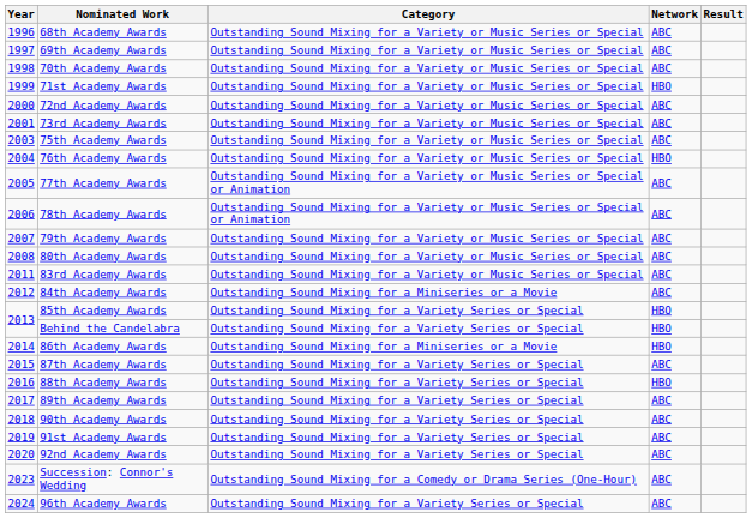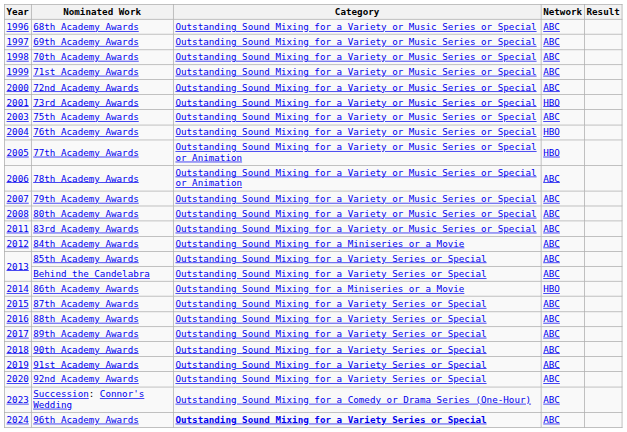 <table class="wikitable sortable">
 <tr>
 <th>Year</th>
 <th>Nominated Work</th>
 <th>Category</th>
 <th>Network</th>
 <th>Result</th>
 </tr>
 <tr>
 <td><a href='#'>1996</a></td>
 <td><a href='#'>68th Academy Awards</a></td>
 <td><a href='#'>Outstanding Sound Mixing for a Variety or Music Series or Special</a></td>
 <td><a href='#'>ABC</a></td>
 <td></td>
 </tr>
 <tr>
 <td><a href='#'>1997</a></td>
 <td><a href='#'>69th Academy Awards</a></td>
 <td><a href='#'>Outstanding Sound Mixing for a Variety or Music Series or Special</a></td>
 <td><a href='#'>ABC</a></td>
 <td></td>
 </tr>
 <tr>
 <td><a href='#'>1998</a></td>
 <td><a href='#'>70th Academy Awards</a></td>
 <td><a href='#'>Outstanding Sound Mixing for a Variety or Music Series or Special</a></td>
 <td><a href='#'>ABC</a></td>
 <td></td>
 </tr>
 <tr>
 <td><a href='#'>1999</a></td>
 <td><a href='#'>71st Academy Awards</a></td>
 <td><a href='#'>Outstanding Sound Mixing for a Variety or Music Series or Special</a></td>
-<td><a href='#'>HBO</a></td>
+<td><a href='#'>ABC</a></td>
 <td></td>
 </tr>
 <tr>
 <td><a href='#'>2000</a></td>
 <td><a href='#'>72nd Academy Awards</a></td>
 <td><a href='#'>Outstanding Sound Mixing for a Variety or Music Series or Special</a></td>
 <td><a href='#'>ABC</a></td>
 <td></td>
 </tr>
 <tr>
 <td><a href='#'>2001</a></td>
 <td><a href='#'>73rd Academy Awards</a></td>
 <td><a href='#'>Outstanding Sound Mixing for a Variety or Music Series or Special</a></td>
-<td><a href='#'>ABC</a></td>
+<td><a href='#'>HBO</a></td>
 <td></td>
 </tr>
 <tr>
 <td><a href='#'>2003</a></td>
 <td><a href='#'>75th Academy Awards</a></td>
 <td><a href='#'>Outstanding  Sound Mixing for a Variety or Music Series or Special</a></td>
 <td><a href='#'>ABC</a></td>
 <td></td>
 </tr>
 <tr>
 <td><a href='#'>2004</a></td>
 <td><a href='#'>76th Academy Awards</a></td>
 <td><a href='#'>Outstanding Sound Mixing for a Variety or Music Series or Special</a></td>
 <td><a href='#'>HBO</a></td>
 <td></td>
 </tr>
 <tr>
 <td><a href='#'>2005</a></td>
 <td><a href='#'>77th Academy Awards</a></td>
 <td><a href='#'>Outstanding Sound Mixing for a Variety or Music Series or Special or Animation</a></td>
-<td><a href='#'>ABC</a></td>
+<td><a href='#'>HBO</a></td>
 <td></td>
 </tr>
 <tr>
 <td><a href='#'>2006</a></td>
 <td><a href='#'>78th Academy Awards</a></td>
 <td><a href='#'>Outstanding Sound Mixing for a Variety or Music Series or Special or Animation</a></td>
 <td><a href='#'>ABC</a></td>
 <td></td>
 </tr>
 <tr>
 <td><a href='#'>2007</a></td>
 <td><a href='#'>79th Academy Awards</a></td>
 <td><a href='#'>Outstanding Sound Mixing for a Variety or Music Series or Special</a></td>
 <td><a href='#'>ABC</a></td>
 <td></td>
 </tr>
 <tr>
 <td><a href='#'>2008</a></td>
 <td><a href='#'>80th Academy Awards</a></td>
 <td><a href='#'>Outstanding Sound Mixing for a Variety or Music Series or Special</a></td>
 <td><a href='#'>ABC</a></td>
 <td></td>
 </tr>
 <tr>
 <td><a href='#'>2011</a></td>
 <td><a href='#'>83rd Academy Awards</a></td>
 <td><a href='#'>Outstanding Sound Mixing for a Variety or Music Series or Special</a></td>
 <td><a href='#'>ABC</a></td>
 <td></td>
 </tr>
 <tr>
 <td><a href='#'>2012</a></td>
 <td><a href='#'>84th Academy Awards</a></td>
 <td><a href='#'>Outstanding Sound Mixing for a Miniseries or a Movie</a></td>
 <td><a href='#'>ABC</a></td>
 <td></td>
 </tr>
 <tr>
 <td rowspan="2"><a href='#'>2013</a></td>
 <td><a href='#'>85th Academy Awards</a></td>
 <td><a href='#'>Outstanding Sound Mixing for a Variety Series or Special</a></td>
-<td><a href='#'>HBO</a></td>
+<td><a href='#'>ABC</a></td>
 <td></td>
 </tr>
 <tr>
 <td><a href='#'>Behind the Candelabra</a></td>
 <td><a href='#'>Outstanding Sound Mixing for a Variety Series or Special</a></td>
-<td><a href='#'>HBO</a></td>
+<td><a href='#'>ABC</a></td>
 <td></td>
 </tr>
 <tr>
 <td><a href='#'>2014</a></td>
 <td><a href='#'>86th Academy Awards</a></td>
 <td><a href='#'>Outstanding Sound Mixing for a Miniseries or a Movie</a></td>
 <td><a href='#'>HBO</a></td>
 <td></td>
 </tr>
 <tr>
 <td><a href='#'>2015</a></td>
 <td><a href='#'>87th Academy Awards</a></td>
 <td><a href='#'>Outstanding Sound Mixing for a Variety Series or Special</a></td>
 <td><a href='#'>ABC</a></td>
 <td></td>
 </tr>
 <tr>
 <td><a href='#'>2016</a></td>
 <td><a href='#'>88th Academy Awards</a></td>
 <td><a href='#'>Outstanding Sound Mixing for a Variety Series or Special</a></td>
-<td><a href='#'>HBO</a></td>
+<td><a href='#'>ABC</a></td>
 <td></td>
 </tr>
 <tr>
 <td><a href='#'>2017</a></td>
 <td><a href='#'>89th Academy Awards</a></td>
 <td><a href='#'>Outstanding Sound Mixing for a Variety Series or Special</a></td>
 <td><a href='#'>ABC</a></td>
 <td></td>
 </tr>
 <tr>
 <td><a href='#'>2018</a></td>
 <td><a href='#'>90th Academy Awards</a></td>
 <td><a href='#'>Outstanding Sound Mixing for a Variety Series or Special</a></td>
 <td><a href='#'>ABC</a></td>
 <td></td>
 </tr>
 <tr>
 <td><a href='#'>2019</a></td>
 <td><a href='#'>91st Academy Awards</a></td>
 <td><a href='#'>Outstanding Sound Mixing for a Variety Series or Special</a></td>
 <td><a href='#'>ABC</a></td>
 <td></td>
 </tr>
 <tr>
 <td><a href='#'>2020</a></td>
 <td><a href='#'>92nd Academy Awards</a></td>
 <td><a href='#'>Outstanding Sound Mixing for a Variety Series or Special</a></td>
 <td><a href='#'>ABC</a></td>
 <td></td>
 </tr>
 <tr>
 <td><a href='#'>2023</a></td>
 <td><a href='#'>Succession</a>: <a href='#'>Connor's Wedding</a></td>
 <td><a href='#'>Outstanding Sound Mixing for a Comedy or Drama Series (One-Hour)</a></td>
 <td><a href='#'>ABC</a></td>
 <td></td>
 </tr>
 <tr>
 <td><a href='#'>2024</a></td>
 <td><a href='#'>96th Academy Awards</a></td>
-<td><a href='#'>Outstanding Sound Mixing for a Variety Series or Special</a></td>
+<td><strong><a href='#'>Outstanding Sound Mixing for a Variety Series or Special</a></strong></td>
 <td><a href='#'>ABC</a></td>
 <td></td>
 </tr>
 </table>
